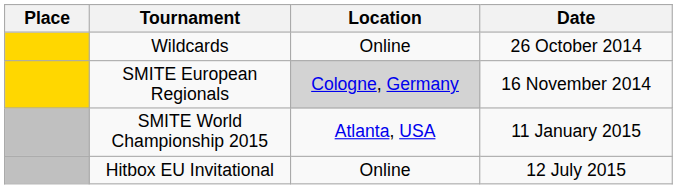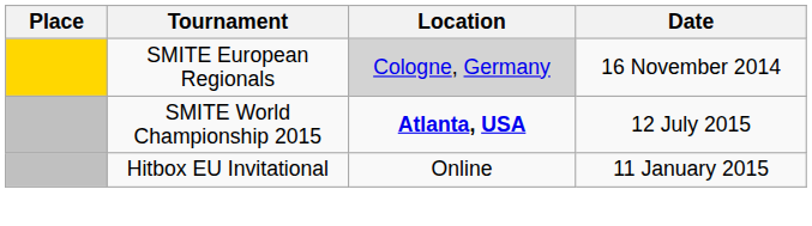 <table class="wikitable" style="text-align: center;">
 <tr>
 <th width=80>Place</th>
 <th width=200>Tournament</th>
 <th width=200>Location</th>
 <th width=200>Date</th>
-</tr>
-<tr>
-<td style="text-align:center" bgcolor="gold"></td>
-<td>Wildcards</td>
-<td>Online</td>
-<td>26 October 2014</td>
 </tr>
 <tr>
 <td style="text-align:center" bgcolor="gold"></td>
 <td>SMITE European Regionals</td>
 <td style="background: lightgrey;"><a href='#'>Cologne</a>, <a href='#'>Germany</a></td>
 <td>16 November 2014</td>
 </tr>
 <tr>
 <td style="text-align:center" bgcolor="Silver"></td>
 <td>SMITE World Championship 2015</td>
-<td><a href='#'>Atlanta</a>, <a href='#'>USA</a></td>
-<td>11 January 2015</td>
+<td><strong><a href='#'>Atlanta</a>, <a href='#'>USA</a></strong></td>
+<td>12 July 2015</td>
 </tr>
 <tr>
 <td style="text-align:center" bgcolor="Silver"></td>
 <td>Hitbox EU Invitational</td>
 <td>Online</td>
-<td>12 July 2015</td>
+<td>11 January 2015</td>
 </tr>
 </table>
